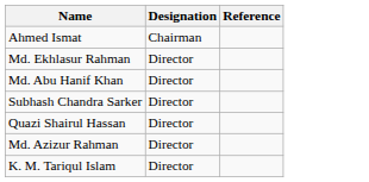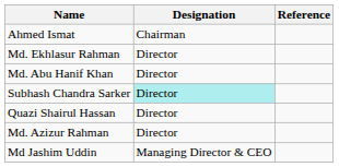 <table class="wikitable">
 <tr>
 <th>Name</th>
 <th>Designation</th>
 <th>Reference</th>
 </tr>
 <tr>
 <td>Ahmed Ismat</td>
 <td>Chairman</td>
 <td></td>
 </tr>
 <tr>
 <td>Md. Ekhlasur Rahman</td>
 <td>Director</td>
 <td></td>
 </tr>
 <tr>
 <td>Md. Abu Hanif Khan</td>
 <td>Director</td>
 <td></td>
 </tr>
 <tr>
 <td>Subhash Chandra Sarker</td>
-<td>Director</td>
+<td style="background: paleturquoise;">Director</td>
 <td></td>
 </tr>
 <tr>
 <td>Quazi Shairul Hassan</td>
 <td>Director</td>
 <td></td>
 </tr>
 <tr>
 <td>Md. Azizur Rahman</td>
 <td>Director</td>
 <td></td>
 </tr>
 <tr>
-<td>K. M. Tariqul Islam</td>
-<td>Director</td>
+<td>Md Jashim Uddin</td>
+<td>Managing Director & CEO</td>
 <td></td>
 </tr>
 </table>
